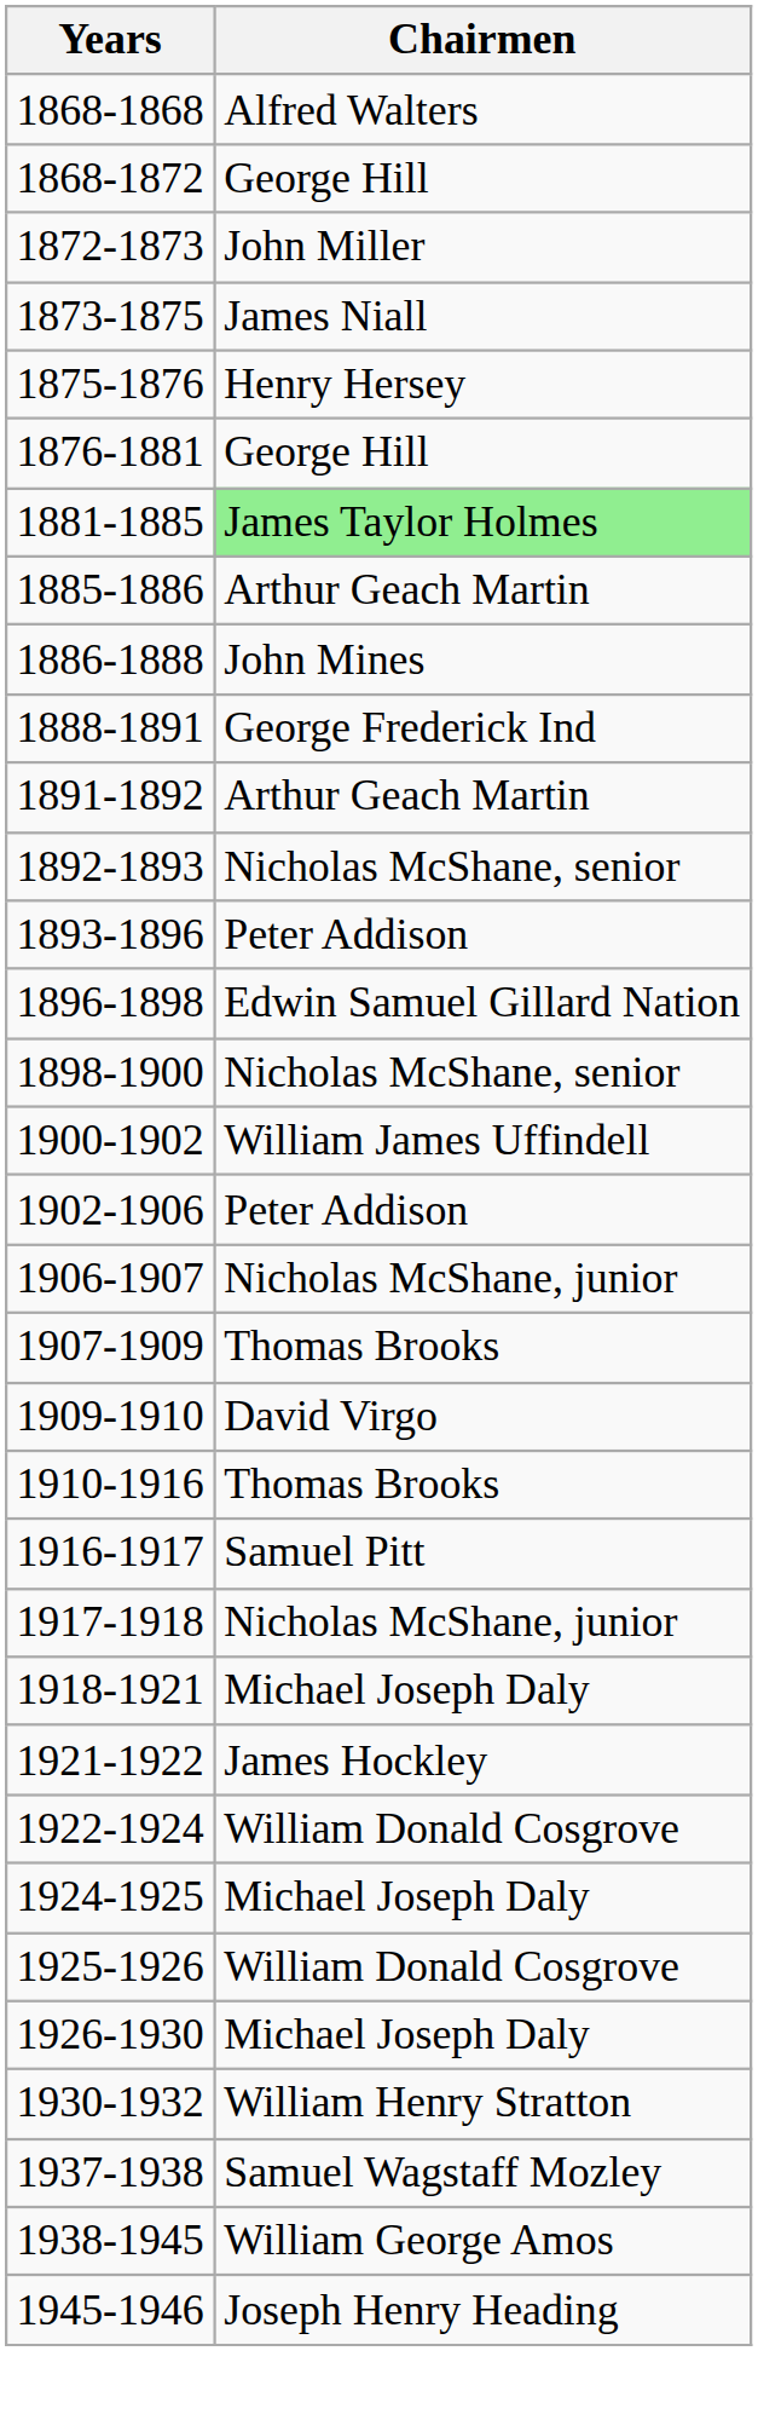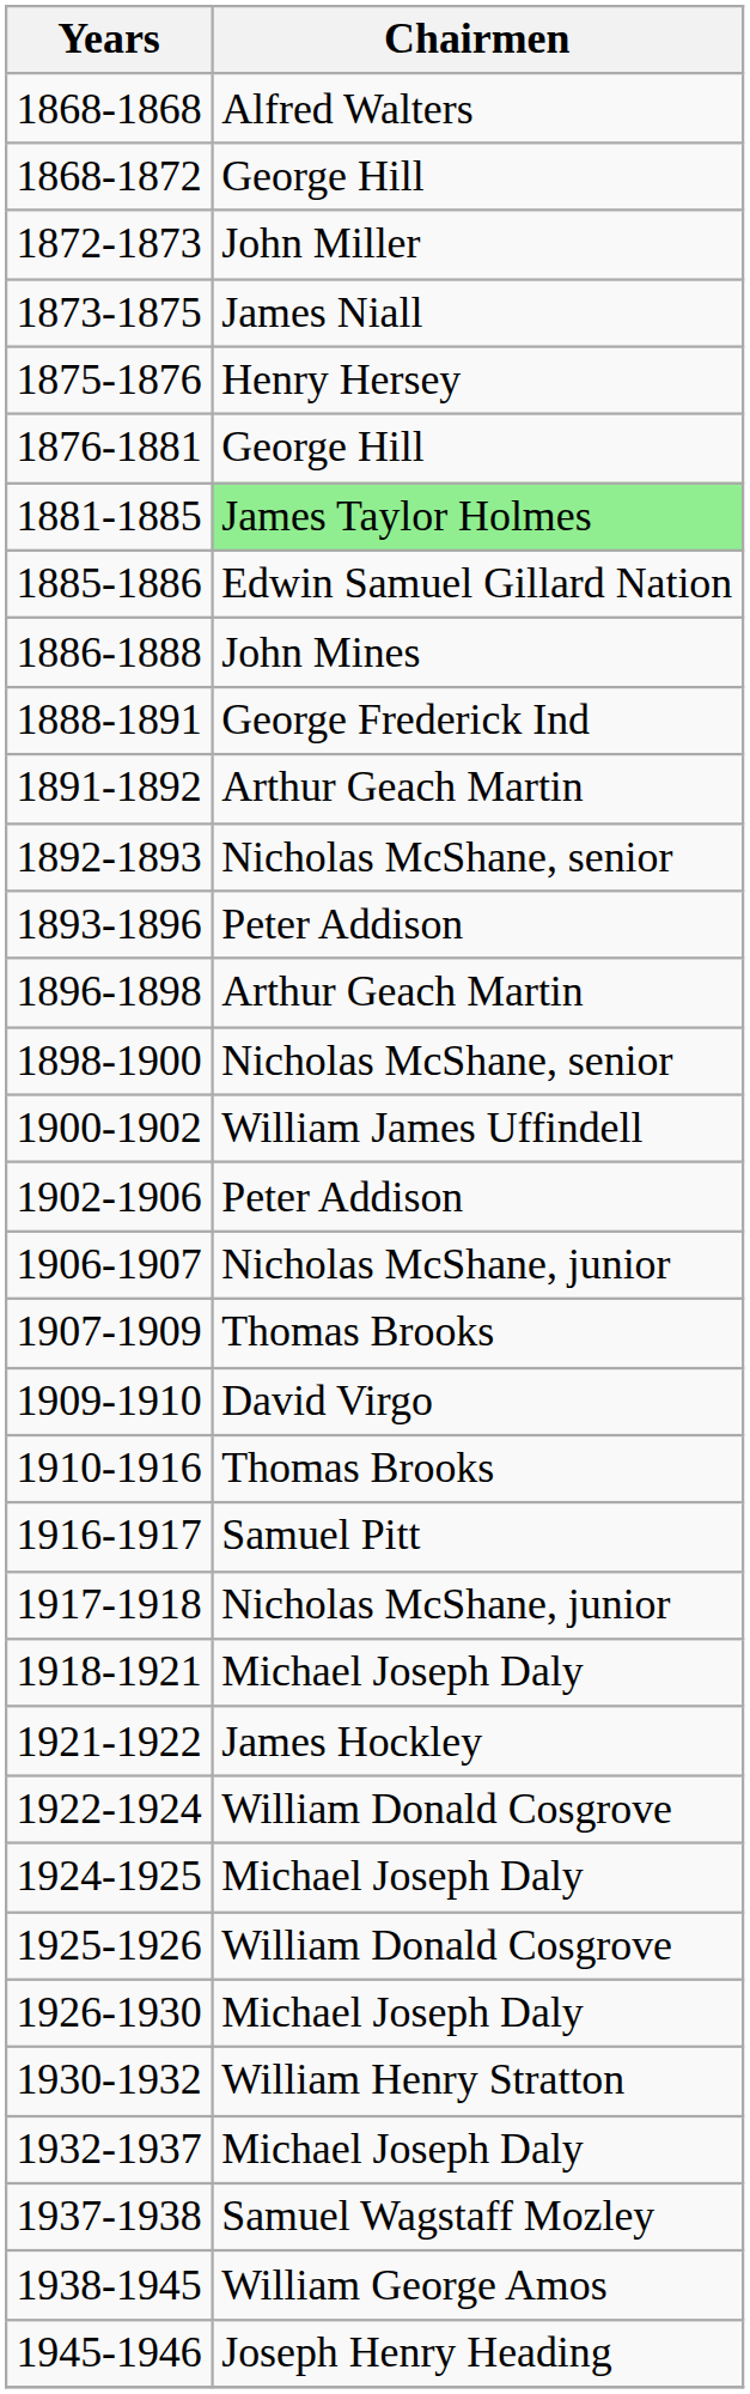 <table class="wikitable">
 <tr>
 <th scope="col">Years</th>
 <th scope="col">Chairmen</th>
 </tr>
 <tr style="vertical-align: top;">
 <td>1868-1868</td>
 <td>Alfred Walters</td>
 </tr>
 <tr style="vertical-align: top;">
 <td>1868-1872</td>
 <td>George Hill</td>
 </tr>
 <tr style="vertical-align: top;">
 <td>1872-1873</td>
 <td>John Miller</td>
 </tr>
 <tr style="vertical-align: top;">
 <td>1873-1875</td>
 <td>James Niall</td>
 </tr>
 <tr style="vertical-align: top;">
 <td>1875-1876</td>
 <td>Henry Hersey</td>
 </tr>
 <tr style="vertical-align: top;">
 <td>1876-1881</td>
 <td>George Hill</td>
 </tr>
 <tr style="vertical-align: top;">
 <td>1881-1885</td>
 <td style="background: lightgreen;">James Taylor Holmes</td>
 </tr>
 <tr style="vertical-align: top;">
 <td>1885-1886</td>
-<td>Arthur Geach Martin</td>
+<td>Edwin Samuel Gillard Nation</td>
 </tr>
 <tr style="vertical-align: top;">
 <td>1886-1888</td>
 <td>John Mines</td>
 </tr>
 <tr style="vertical-align: top;">
 <td>1888-1891</td>
 <td>George Frederick Ind</td>
 </tr>
 <tr style="vertical-align: top;">
 <td>1891-1892</td>
 <td>Arthur Geach Martin</td>
 </tr>
 <tr style="vertical-align: top;">
 <td>1892-1893</td>
 <td>Nicholas McShane, senior</td>
 </tr>
 <tr style="vertical-align: top;">
 <td>1893-1896</td>
 <td>Peter Addison</td>
 </tr>
 <tr style="vertical-align: top;">
 <td>1896-1898</td>
-<td>Edwin Samuel Gillard Nation</td>
+<td>Arthur Geach Martin</td>
 </tr>
 <tr style="vertical-align: top;">
 <td>1898-1900</td>
 <td>Nicholas McShane, senior</td>
 </tr>
 <tr style="vertical-align: top;">
 <td>1900-1902</td>
 <td>William James Uffindell</td>
 </tr>
 <tr style="vertical-align: top;">
 <td>1902-1906</td>
 <td>Peter Addison</td>
 </tr>
 <tr style="vertical-align: top;">
 <td>1906-1907</td>
 <td>Nicholas McShane, junior</td>
 </tr>
 <tr style="vertical-align: top;">
 <td>1907-1909</td>
 <td>Thomas Brooks</td>
 </tr>
 <tr style="vertical-align: top;">
 <td>1909-1910</td>
 <td>David Virgo</td>
 </tr>
 <tr style="vertical-align: top;">
 <td>1910-1916</td>
 <td>Thomas Brooks</td>
 </tr>
 <tr style="vertical-align: top;">
 <td>1916-1917</td>
 <td>Samuel Pitt</td>
 </tr>
 <tr style="vertical-align: top;">
 <td>1917-1918</td>
 <td>Nicholas McShane, junior</td>
 </tr>
 <tr style="vertical-align: top;">
 <td>1918-1921</td>
 <td>Michael Joseph Daly</td>
 </tr>
 <tr style="vertical-align: top;">
 <td>1921-1922</td>
 <td>James Hockley</td>
 </tr>
 <tr style="vertical-align: top;">
 <td>1922-1924</td>
 <td>William Donald Cosgrove</td>
 </tr>
 <tr style="vertical-align: top;">
 <td>1924-1925</td>
 <td>Michael Joseph Daly</td>
 </tr>
 <tr style="vertical-align: top;">
 <td>1925-1926</td>
 <td>William Donald Cosgrove</td>
 </tr>
 <tr style="vertical-align: top;">
 <td>1926-1930</td>
 <td>Michael Joseph Daly</td>
 </tr>
 <tr style="vertical-align: top;">
 <td>1930-1932</td>
 <td>William Henry Stratton</td>
 </tr>
 <tr style="vertical-align: top;">
+<td>1932-1937</td>
+<td>Michael Joseph Daly</td>
+</tr>
+<tr style="vertical-align: top;">
 <td>1937-1938</td>
 <td>Samuel Wagstaff Mozley</td>
 </tr>
 <tr style="vertical-align: top;">
 <td>1938-1945</td>
 <td>William George Amos</td>
 </tr>
 <tr style="vertical-align: top;">
 <td>1945-1946</td>
 <td>Joseph Henry Heading</td>
 </tr>
 <tr style="vertical-align: top;">
 </tr>
 </table>
